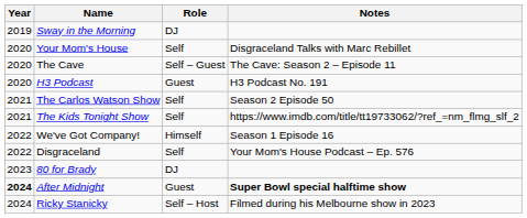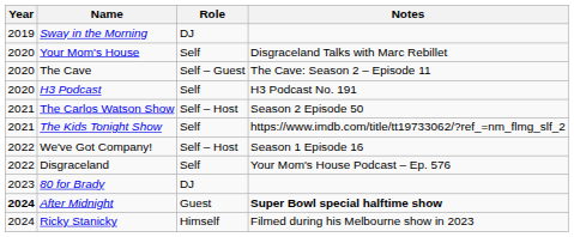 <table class="wikitable sortable">
 <tr>
 <th>Year</th>
 <th>Name</th>
 <th>Role</th>
 <th>Notes</th>
 </tr>
 <tr>
 <td>2019</td>
 <td><em><a href='#'>Sway in the Morning</a></em></td>
 <td>DJ</td>
 <td></td>
 </tr>
 <tr>
 <td>2020</td>
 <td><a href='#'>Your Mom's House</a></td>
 <td>Self</td>
 <td>Disgraceland Talks with Marc Rebillet </td>
 </tr>
 <tr>
 <td>2020</td>
 <td>The Cave</td>
 <td>Self – Guest</td>
 <td>The Cave: Season 2 – Episode 11 </td>
 </tr>
 <tr>
 <td>2020</td>
 <td><em><a href='#'>H3 Podcast</a></em></td>
-<td>Guest</td>
+<td>Self</td>
 <td>H3 Podcast No. 191 </td>
 </tr>
 <tr>
 <td>2021</td>
 <td><a href='#'>The Carlos Watson Show</a></td>
-<td>Self</td>
+<td>Self – Host</td>
 <td>Season 2 Episode 50 </td>
 </tr>
 <tr>
 <td>2021</td>
 <td><em><a href='#'>The Kids Tonight Show</a></em></td>
 <td>Self</td>
 <td>https://www.imdb.com/title/tt19733062/?ref_=nm_flmg_slf_2</td>
 </tr>
 <tr>
 <td>2022</td>
 <td>We've Got Company!</td>
-<td>Himself</td>
+<td>Self – Host</td>
 <td>Season 1 Episode 16</td>
 </tr>
 <tr>
 <td>2022</td>
 <td>Disgraceland</td>
 <td>Self</td>
 <td>Your Mom's House Podcast – Ep. 576 </td>
 </tr>
 <tr>
 <td>2023</td>
 <td><em><a href='#'>80 for Brady</a></em></td>
 <td>DJ</td>
 <td></td>
 </tr>
 <tr>
 <td><strong>2024</strong></td>
 <td><a href='#'><em>After Midnight</em></a></td>
 <td>Guest</td>
 <td><strong>Super Bowl special halftime show</strong></td>
 </tr>
 <tr>
 <td>2024</td>
 <td><a href='#'>Ricky Stanicky</a></td>
-<td>Self – Host</td>
+<td>Himself</td>
 <td>Filmed during his Melbourne show in 2023</td>
 </tr>
 </table>
